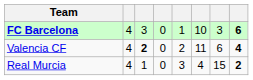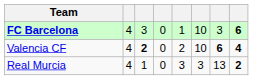 <table class="wikitable" style="text-align: center;">
 <tr>
 <th width=165>Team</th>
 <th wiBAN=20></th>
 <th width=20></th>
 <th width=20></th>
 <th width=20></th>
 <th width=20></th>
 <th width=20></th>
 <th width=20></th>
 </tr>
 <tr bgcolor="#CCFFCC">
 <td align=left><strong><a href='#'>FC Barcelona</a></strong></td>
 <td>4</td>
 <td>3</td>
 <td>0</td>
 <td>1</td>
 <td>10</td>
 <td>3</td>
 <td><strong>6</strong></td>
 </tr>
 <tr>
 <td align=left><a href='#'>Valencia CF</a></td>
 <td>4</td>
 <td><strong>2</strong></td>
 <td>0</td>
 <td>2</td>
-<td>11</td>
-<td>6</td>
+<td>10</td>
+<td><strong>6</strong></td>
 <td><strong>4</strong></td>
 </tr>
 <tr>
 <td align=left><a href='#'>Real Murcia</a></td>
 <td>4</td>
 <td>1</td>
 <td>0</td>
 <td>3</td>
-<td>4</td>
-<td>15</td>
+<td>3</td>
+<td>13</td>
 <td><strong>2</strong></td>
 </tr>
 </table>
